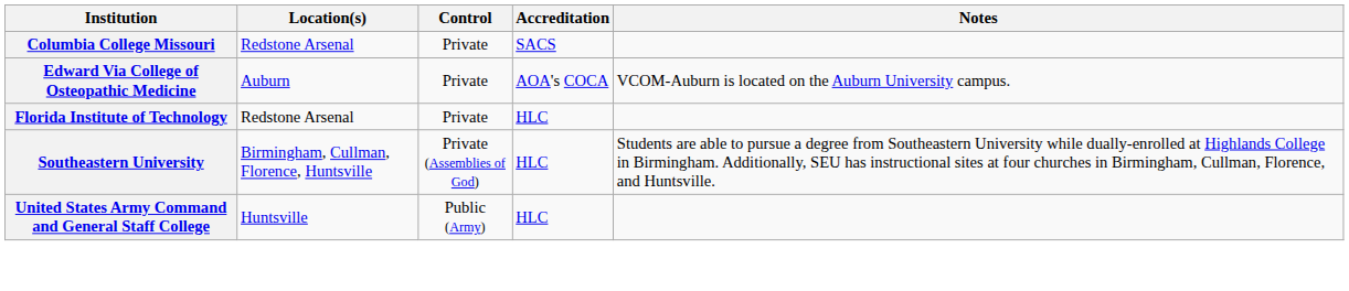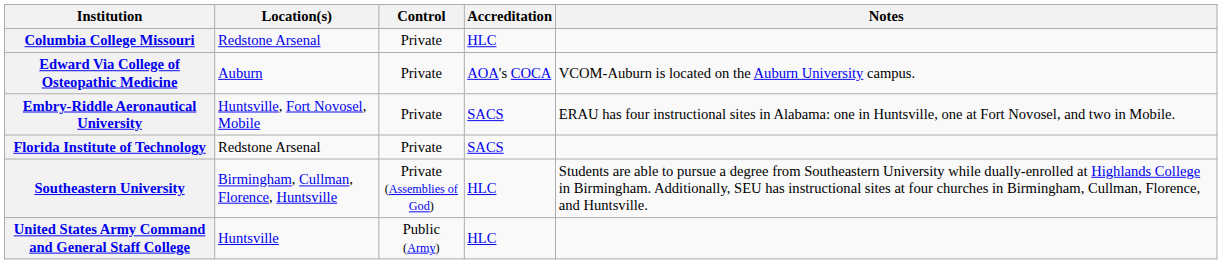 <table class="wikitable sortable plainrowheaders" style="text-align:left; width:100%; font-size:95%">
 <tr>
 <th scope="col">Institution</th>
 <th scope="col">Location(s)</th>
 <th scope="col">Control</th>
 <th scope="col">Accreditation</th>
 <th scope="col">Notes</th>
 </tr>
 <tr>
 <th scope="row"><a href='#'>Columbia College Missouri</a></th>
 <td><a href='#'>Redstone Arsenal</a></td>
 <td style="text-align:center;">Private</td>
-<td><a href='#'>SACS</a></td>
+<td><a href='#'>HLC</a></td>
 <td></td>
 </tr>
 <tr>
 <th scope="row"><a href='#'>Edward Via College of Osteopathic Medicine</a></th>
 <td><a href='#'>Auburn</a></td>
 <td style="text-align:center;">Private</td>
 <td><a href='#'>AOA</a>'s <a href='#'>COCA</a></td>
 <td>VCOM-Auburn is located on the <a href='#'>Auburn University</a> campus.</td>
 </tr>
 <tr>
+<th scope="row"><a href='#'>Embry-Riddle Aeronautical University</a></th>
+<td><a href='#'>Huntsville</a>, <a href='#'>Fort Novosel</a>, <a href='#'>Mobile</a></td>
+<td style="text-align:center;">Private</td>
+<td><a href='#'>SACS</a></td>
+<td>ERAU has four instructional sites in Alabama: one in Huntsville, one at Fort Novosel, and two in Mobile.</td>
+</tr>
+<tr>
 <th scope="row"><a href='#'>Florida Institute of Technology</a></th>
 <td>Redstone Arsenal</td>
 <td style="text-align:center;">Private</td>
-<td><a href='#'>HLC</a></td>
+<td><a href='#'>SACS</a></td>
 <td></td>
 </tr>
 <tr>
 <th scope="row"><a href='#'>Southeastern University</a></th>
 <td><a href='#'>Birmingham</a>, <a href='#'>Cullman</a>, <a href='#'>Florence</a>, <a href='#'>Huntsville</a></td>
 <td style="text-align:center;">Private<br><small>(<a href='#'>Assemblies of God</a>)</small></td>
 <td><a href='#'>HLC</a></td>
 <td>Students are able to pursue a degree from Southeastern University while dually-enrolled at <a href='#'>Highlands College</a> in Birmingham. Additionally, SEU has instructional sites at four churches in Birmingham, Cullman, Florence, and Huntsville.</td>
 </tr>
 <tr>
 <th scope="row"><a href='#'>United States Army Command and General Staff College</a></th>
 <td><a href='#'>Huntsville</a></td>
 <td style="text-align:center;">Public<br><small>(<a href='#'>Army</a>)</small></td>
 <td><a href='#'>HLC</a></td>
 <td></td>
 </tr>
 </table>
